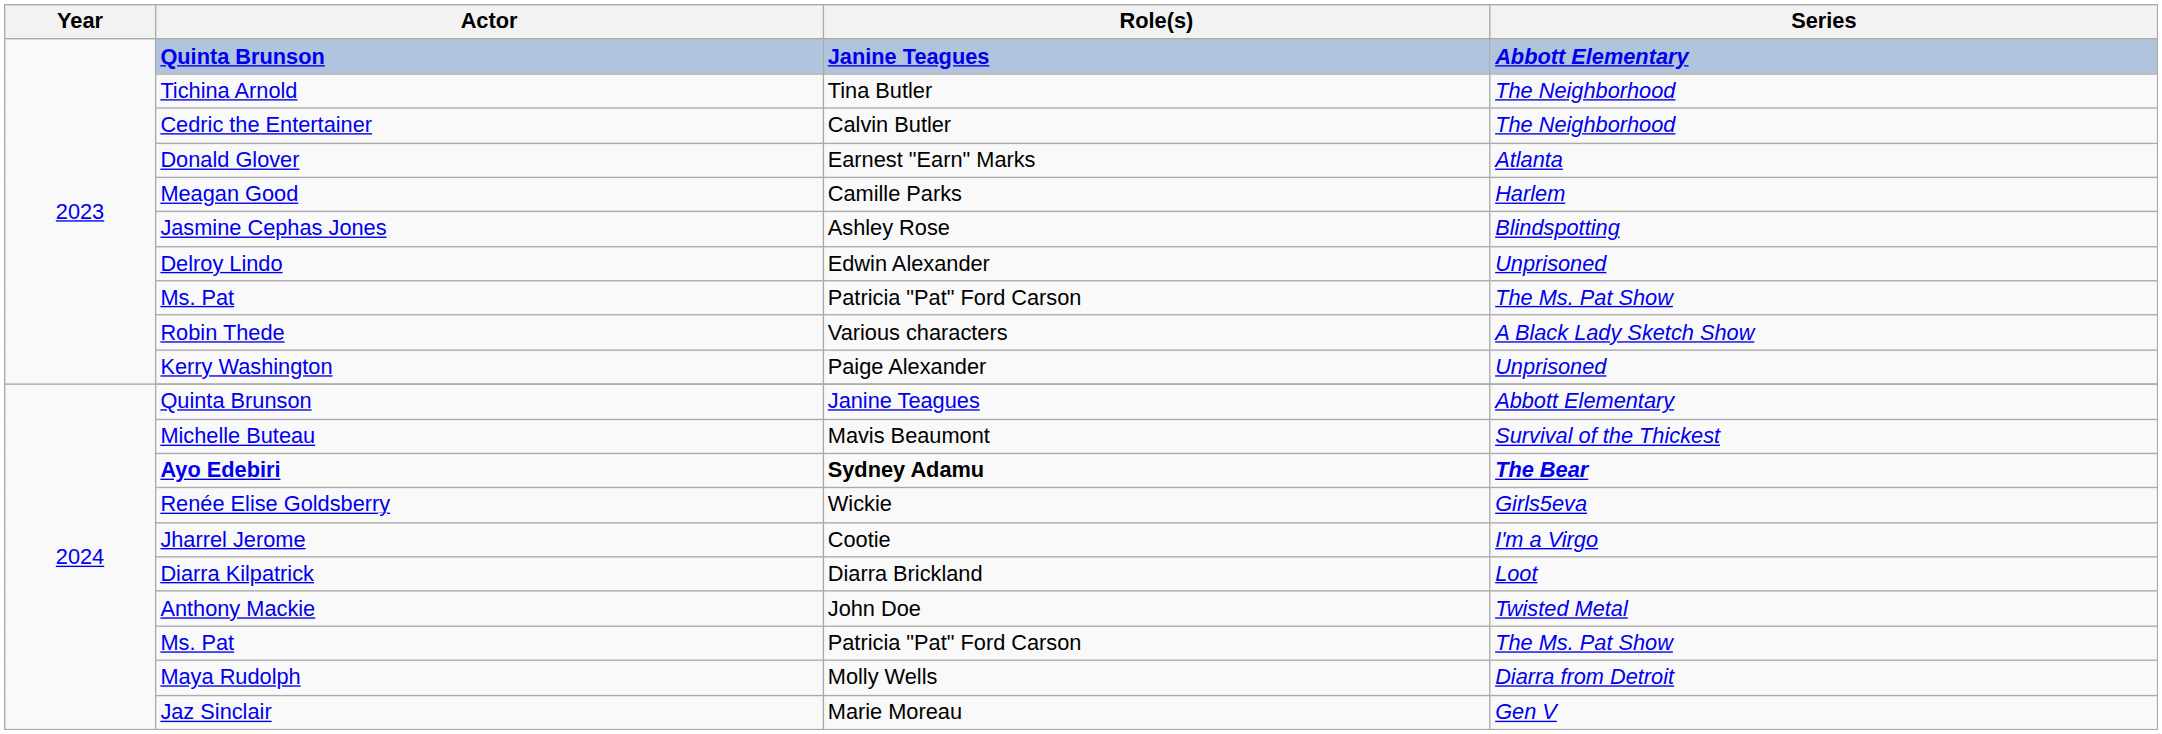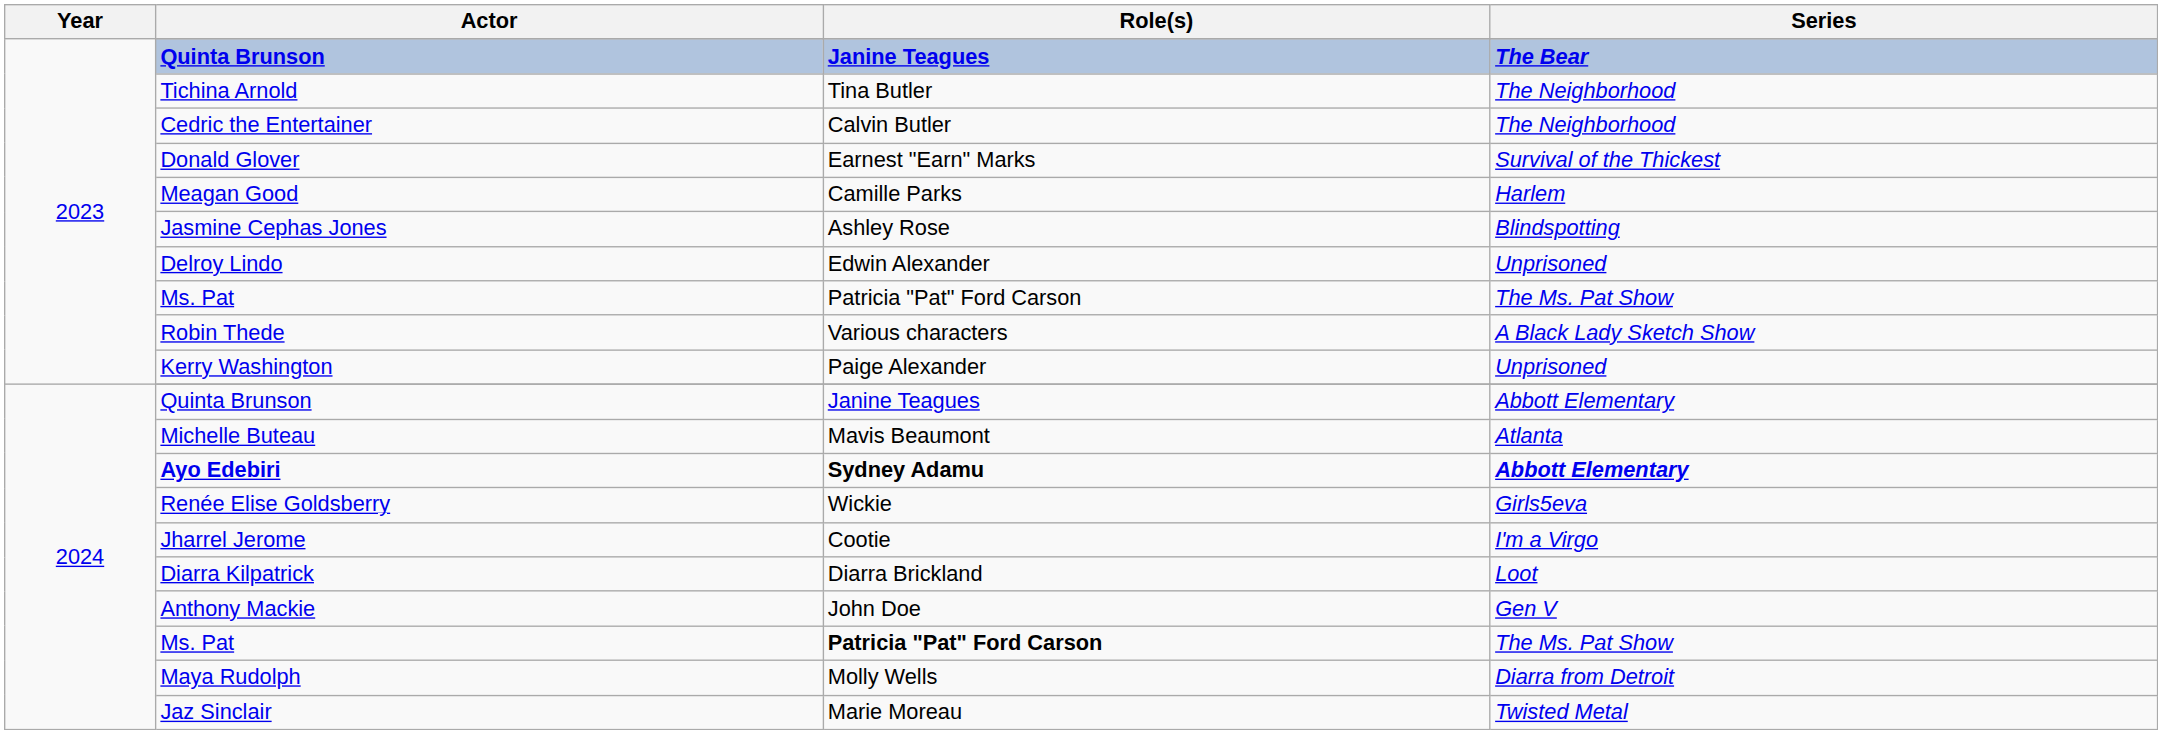 <table class="wikitable" style="width:100%; text-align:left">
 <tr>
 <th style="width:7%;">Year</th>
 <th style="width:31%;">Actor</th>
 <th style="width:31%;">Role(s)</th>
 <th style="width:31%;">Series</th>
 </tr>
 <tr>
 <td rowspan="11" align="center"><a href='#'>2023</a><br></td>
 </tr>
 <tr style="background:#B0C4DE">
 <td><strong><a href='#'>Quinta Brunson</a></strong></td>
 <td><strong><a href='#'>Janine Teagues</a></strong></td>
-<td><strong><em><a href='#'>Abbott Elementary</a></em></strong></td>
+<td><strong><em><a href='#'>The Bear</a></em></strong></td>
 </tr>
 <tr>
 <td><a href='#'>Tichina Arnold</a></td>
 <td>Tina Butler</td>
 <td><em><a href='#'>The Neighborhood</a></em></td>
 </tr>
 <tr>
 <td><a href='#'>Cedric the Entertainer</a></td>
 <td>Calvin Butler</td>
 <td><em><a href='#'>The Neighborhood</a></em></td>
 </tr>
 <tr>
 <td><a href='#'>Donald Glover</a></td>
 <td>Earnest "Earn" Marks</td>
-<td><em><a href='#'>Atlanta</a></em></td>
+<td><em><a href='#'>Survival of the Thickest</a></em></td>
 </tr>
 <tr>
 <td><a href='#'>Meagan Good</a></td>
 <td>Camille Parks</td>
 <td><em><a href='#'>Harlem</a></em></td>
 </tr>
 <tr>
 <td><a href='#'>Jasmine Cephas Jones</a></td>
 <td>Ashley Rose</td>
 <td><em><a href='#'>Blindspotting</a></em></td>
 </tr>
 <tr>
 <td><a href='#'>Delroy Lindo</a></td>
 <td>Edwin Alexander</td>
 <td><em><a href='#'>Unprisoned</a></em></td>
 </tr>
 <tr>
 <td><a href='#'>Ms. Pat</a></td>
 <td>Patricia "Pat" Ford Carson</td>
 <td><em><a href='#'>The Ms. Pat Show</a></em></td>
 </tr>
 <tr>
 <td><a href='#'>Robin Thede</a></td>
 <td>Various characters</td>
 <td><em><a href='#'>A Black Lady Sketch Show</a></em></td>
 </tr>
 <tr>
 <td><a href='#'>Kerry Washington</a></td>
 <td>Paige Alexander</td>
 <td><em><a href='#'>Unprisoned</a></em></td>
 </tr>
 <tr>
 <td rowspan="11" align="center"><a href='#'>2024</a><br></td>
 </tr>
 <tr>
 <td><a href='#'>Quinta Brunson</a></td>
 <td><a href='#'>Janine Teagues</a></td>
 <td><em><a href='#'>Abbott Elementary</a></em></td>
 </tr>
 <tr>
 <td><a href='#'>Michelle Buteau</a></td>
 <td>Mavis Beaumont</td>
-<td><em><a href='#'>Survival of the Thickest</a></em></td>
+<td><em><a href='#'>Atlanta</a></em></td>
 </tr>
 <tr>
 <td><strong><a href='#'>Ayo Edebiri</a></strong></td>
 <td><strong>Sydney Adamu</strong></td>
-<td><strong><em><a href='#'>The Bear</a></em></strong></td>
+<td><strong><em><a href='#'>Abbott Elementary</a></em></strong></td>
 </tr>
 <tr>
 <td><a href='#'>Renée Elise Goldsberry</a></td>
 <td>Wickie</td>
 <td><em><a href='#'>Girls5eva</a></em></td>
 </tr>
 <tr>
 <td><a href='#'>Jharrel Jerome</a></td>
 <td>Cootie</td>
 <td><em><a href='#'>I'm a Virgo</a></em></td>
 </tr>
 <tr>
 <td><a href='#'>Diarra Kilpatrick</a></td>
 <td>Diarra Brickland</td>
 <td><em><a href='#'>Loot</a></em></td>
 </tr>
 <tr>
 <td><a href='#'>Anthony Mackie</a></td>
 <td>John Doe</td>
-<td><em><a href='#'>Twisted Metal</a></em></td>
+<td><em><a href='#'>Gen V</a></em></td>
 </tr>
 <tr>
 <td><a href='#'>Ms. Pat</a></td>
-<td>Patricia "Pat" Ford Carson</td>
+<td><strong>Patricia "Pat" Ford Carson</strong></td>
 <td><em><a href='#'>The Ms. Pat Show</a></em></td>
 </tr>
 <tr>
 <td><a href='#'>Maya Rudolph</a></td>
 <td>Molly Wells</td>
 <td><em><a href='#'>Diarra from Detroit</a></em></td>
 </tr>
 <tr>
 <td><a href='#'>Jaz Sinclair</a></td>
 <td>Marie Moreau</td>
-<td><em><a href='#'>Gen V</a></em></td>
+<td><em><a href='#'>Twisted Metal</a></em></td>
 </tr>
 </table>
